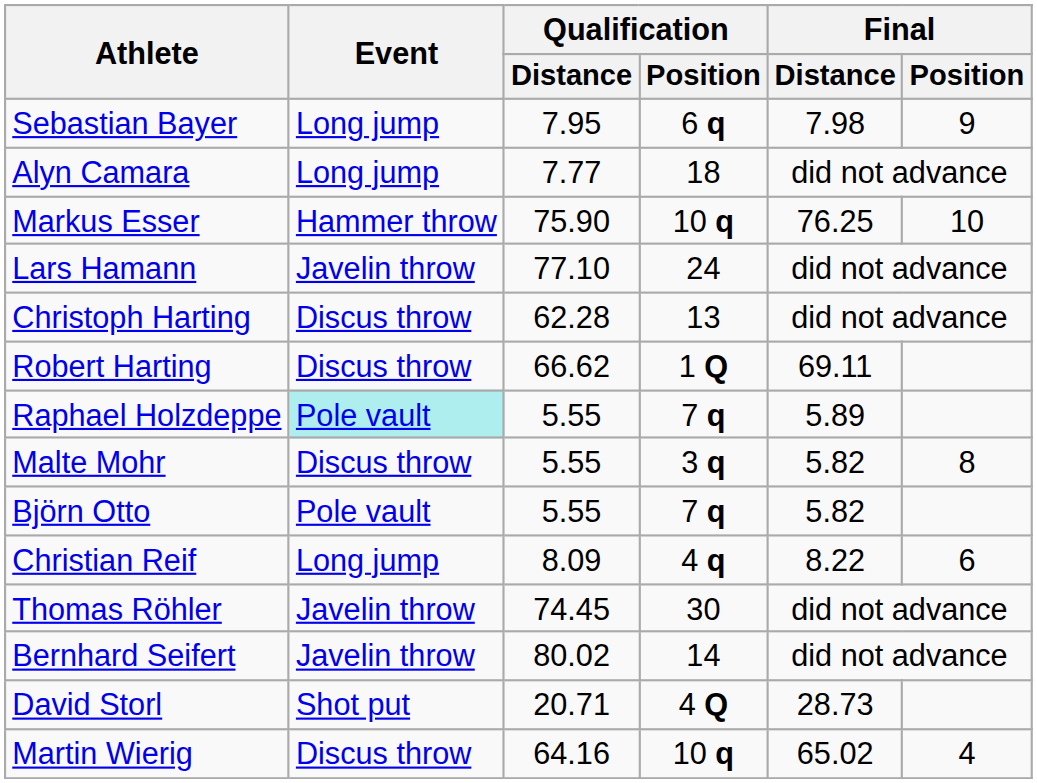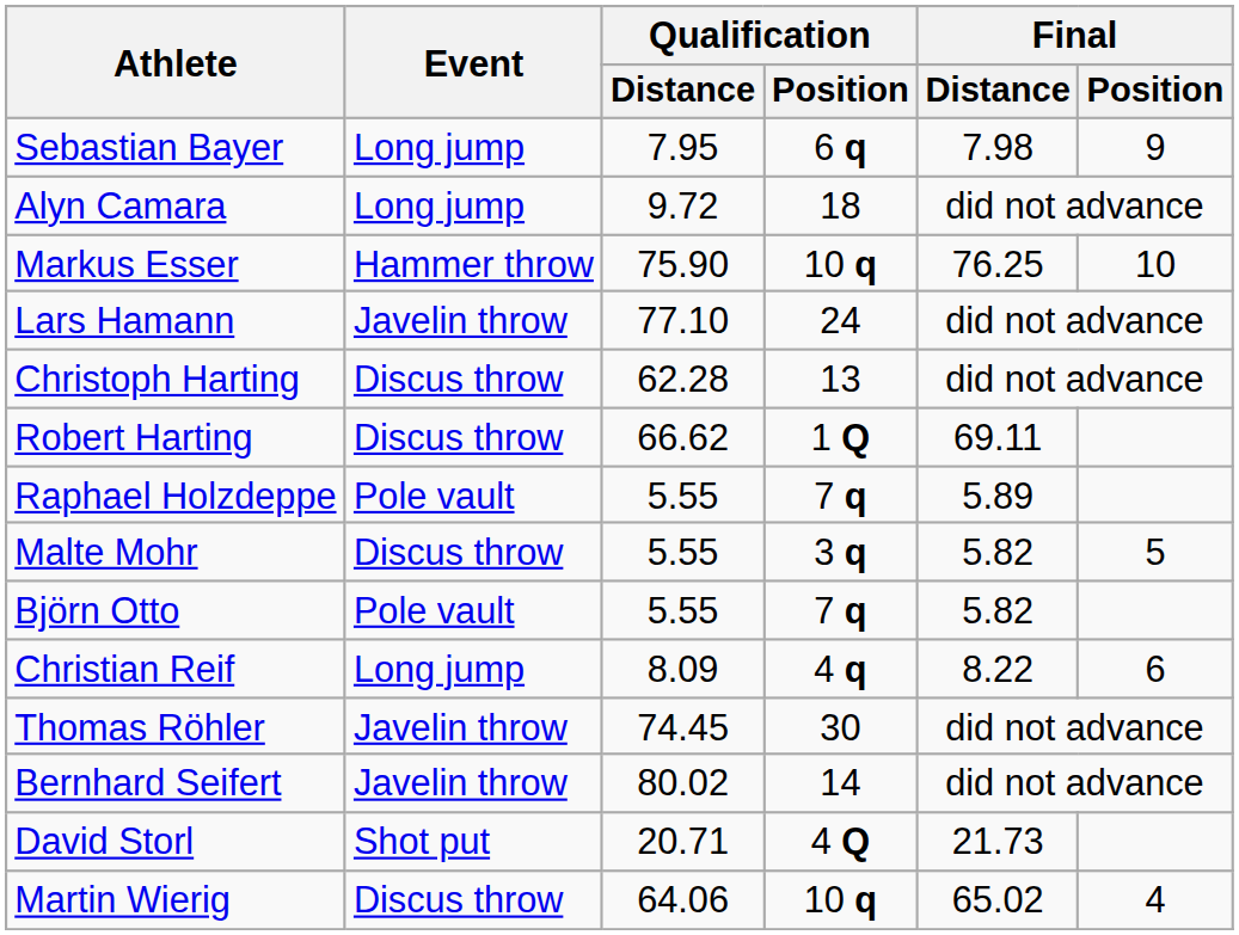 <table class=wikitable style="font-size:90%">
 <tr>
 <th rowspan="2">Athlete</th>
 <th rowspan="2">Event</th>
 <th colspan="2">Qualification</th>
 <th colspan="2">Final</th>
 </tr>
 <tr style="font-size:95%">
 <th>Distance</th>
 <th>Position</th>
 <th>Distance</th>
 <th>Position</th>
 </tr>
 <tr align=center>
 <td align=left><a href='#'>Sebastian Bayer</a></td>
 <td align=left><a href='#'>Long jump</a></td>
 <td>7.95</td>
 <td>6 <strong>q</strong></td>
 <td>7.98</td>
 <td>9</td>
 </tr>
 <tr align=center>
 <td align=left><a href='#'>Alyn Camara</a></td>
 <td align=left><a href='#'>Long jump</a></td>
-<td>7.77</td>
+<td>9.72</td>
 <td>18</td>
 <td colspan=2>did not advance</td>
 </tr>
 <tr align=center>
 <td align=left><a href='#'>Markus Esser</a></td>
 <td align=left><a href='#'>Hammer throw</a></td>
 <td>75.90</td>
 <td>10 <strong>q</strong></td>
 <td>76.25</td>
 <td>10</td>
 </tr>
 <tr align=center>
 <td align=left><a href='#'>Lars Hamann</a></td>
 <td align=left><a href='#'>Javelin throw</a></td>
 <td>77.10</td>
 <td>24</td>
 <td colspan=2>did not advance</td>
 </tr>
 <tr align=center>
 <td align=left><a href='#'>Christoph Harting</a></td>
 <td align=left><a href='#'>Discus throw</a></td>
 <td>62.28</td>
 <td>13</td>
 <td colspan=2>did not advance</td>
 </tr>
 <tr align=center>
 <td align=left><a href='#'>Robert Harting</a></td>
 <td align=left><a href='#'>Discus throw</a></td>
 <td>66.62</td>
 <td>1 <strong>Q</strong></td>
 <td>69.11</td>
 <td></td>
 </tr>
 <tr align=center>
 <td align=left><a href='#'>Raphael Holzdeppe</a></td>
-<td align=left style="background: paleturquoise;"><a href='#'>Pole vault</a></td>
+<td align=left><a href='#'>Pole vault</a></td>
 <td>5.55</td>
 <td>7 <strong>q</strong></td>
 <td>5.89</td>
 <td></td>
 </tr>
 <tr align=center>
 <td align=left><a href='#'>Malte Mohr</a></td>
 <td align=left><a href='#'>Discus throw</a></td>
 <td>5.55</td>
 <td>3 <strong>q</strong></td>
 <td>5.82</td>
-<td>8</td>
+<td>5</td>
 </tr>
 <tr align=center>
 <td align=left><a href='#'>Björn Otto</a></td>
 <td align=left><a href='#'>Pole vault</a></td>
 <td>5.55</td>
 <td>7 <strong>q</strong></td>
 <td>5.82</td>
 <td></td>
 </tr>
 <tr align=center>
 <td align=left><a href='#'>Christian Reif</a></td>
 <td align=left><a href='#'>Long jump</a></td>
 <td>8.09</td>
 <td>4 <strong>q</strong></td>
 <td>8.22</td>
 <td>6</td>
 </tr>
 <tr align=center>
 <td align=left><a href='#'>Thomas Röhler</a></td>
 <td align=left><a href='#'>Javelin throw</a></td>
 <td>74.45</td>
 <td>30</td>
 <td colspan=2>did not advance</td>
 </tr>
 <tr align=center>
 <td align=left><a href='#'>Bernhard Seifert</a></td>
 <td align=left><a href='#'>Javelin throw</a></td>
 <td>80.02</td>
 <td>14</td>
 <td colspan=2>did not advance</td>
 </tr>
 <tr align=center>
 <td align=left><a href='#'>David Storl</a></td>
 <td align=left><a href='#'>Shot put</a></td>
 <td>20.71</td>
 <td>4 <strong>Q</strong></td>
-<td>28.73</td>
+<td>21.73</td>
 <td></td>
 </tr>
 <tr align=center>
 <td align=left><a href='#'>Martin Wierig</a></td>
 <td align=left><a href='#'>Discus throw</a></td>
-<td>64.16</td>
+<td>64.06</td>
 <td>10 <strong>q</strong></td>
 <td>65.02</td>
 <td>4</td>
 </tr>
 </table>
